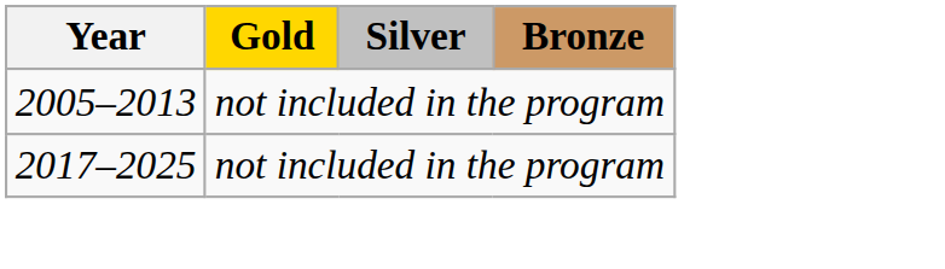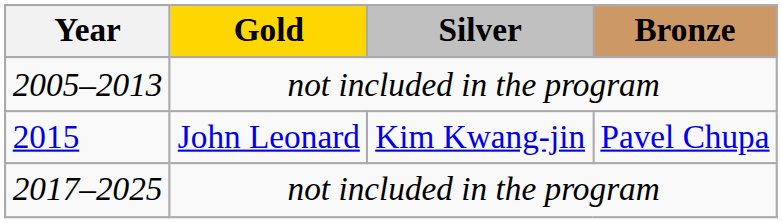 <table class="wikitable">
 <tr>
 <th>Year</th>
 <td align=center bgcolor=gold><strong>Gold</strong></td>
 <td align=center bgcolor=silver><strong>Silver</strong></td>
 <td align=center bgcolor=cc9966><strong>Bronze</strong></td>
 </tr>
 <tr>
 <td><em>2005–2013</em></td>
 <td colspan=3 align=center><em>not included in the program</em></td>
 </tr>
 <tr>
+<td><a href='#'>2015</a></td>
+<td> <a href='#'>John Leonard</a></td>
+<td> <a href='#'>Kim Kwang-jin</a></td>
+<td> <a href='#'>Pavel Chupa</a></td>
+</tr>
+<tr>
 <td><em>2017–2025</em></td>
 <td colspan=3 align=center><em>not included in the program</em></td>
 </tr>
 </table>
